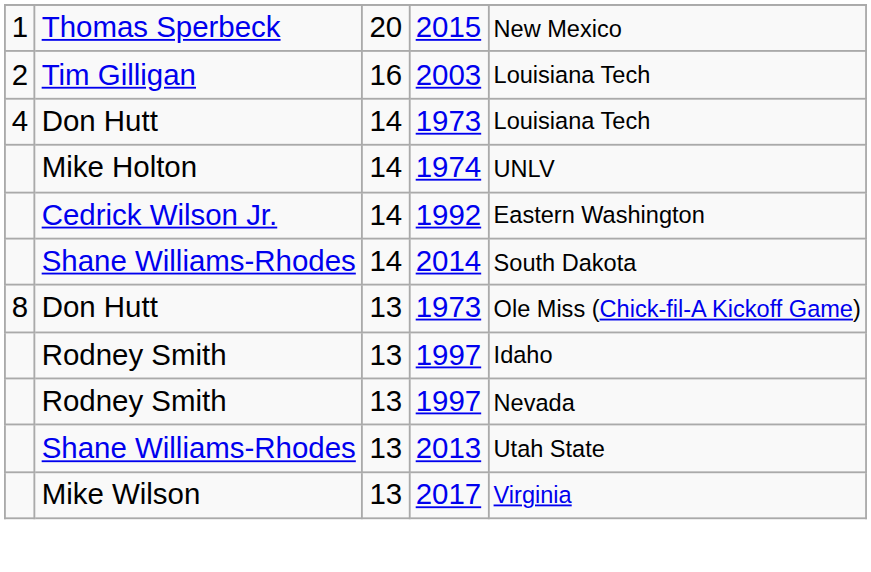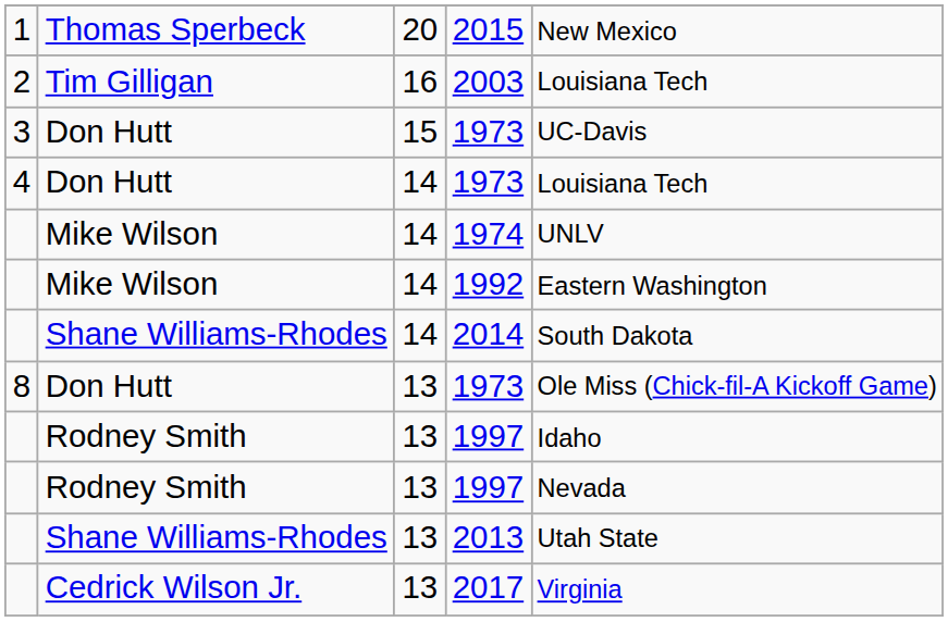 <table class="wikitable">
 <tr>
 </tr>
 <tr>
 <td>1</td>
 <td><a href='#'>Thomas Sperbeck</a></td>
 <td>20</td>
 <td><a href='#'>2015</a></td>
 <td style="font-size:80%;">New Mexico</td>
 </tr>
 <tr>
 <td>2</td>
 <td><a href='#'>Tim Gilligan</a></td>
 <td>16</td>
 <td><a href='#'>2003</a></td>
 <td style="font-size:80%;">Louisiana Tech</td>
 </tr>
 <tr>
+<td>3</td>
+<td>Don Hutt</td>
+<td>15</td>
+<td><a href='#'>1973</a></td>
+<td style="font-size:80%;">UC-Davis</td>
+</tr>
+<tr>
 <td>4</td>
 <td>Don Hutt</td>
 <td>14</td>
 <td><a href='#'>1973</a></td>
 <td style="font-size:80%;">Louisiana Tech</td>
 </tr>
 <tr>
 <td></td>
-<td>Mike Holton</td>
+<td>Mike Wilson</td>
 <td>14</td>
 <td><a href='#'>1974</a></td>
 <td style="font-size:80%;">UNLV</td>
 </tr>
 <tr>
 <td></td>
-<td><a href='#'>Cedrick Wilson Jr.</a></td>
+<td>Mike Wilson</td>
 <td>14</td>
 <td><a href='#'>1992</a></td>
 <td style="font-size:80%;">Eastern Washington</td>
 </tr>
 <tr>
 <td></td>
 <td><a href='#'>Shane Williams-Rhodes</a></td>
 <td>14</td>
 <td><a href='#'>2014</a></td>
 <td style="font-size:80%;">South Dakota</td>
 </tr>
 <tr>
 <td>8</td>
 <td>Don Hutt</td>
 <td>13</td>
 <td><a href='#'>1973</a></td>
 <td style="font-size:80%;">Ole Miss (<a href='#'>Chick-fil-A Kickoff Game</a>)</td>
 </tr>
 <tr>
 <td></td>
 <td>Rodney Smith</td>
 <td>13</td>
 <td><a href='#'>1997</a></td>
 <td style="font-size:80%;">Idaho</td>
 </tr>
 <tr>
 <td></td>
 <td>Rodney Smith</td>
 <td>13</td>
 <td><a href='#'>1997</a></td>
 <td style="font-size:80%;">Nevada</td>
 </tr>
 <tr>
 <td></td>
 <td><a href='#'>Shane Williams-Rhodes</a></td>
 <td>13</td>
 <td><a href='#'>2013</a></td>
 <td style="font-size:80%;">Utah State</td>
 </tr>
 <tr>
 <td></td>
-<td>Mike Wilson</td>
+<td><a href='#'>Cedrick Wilson Jr.</a></td>
 <td>13</td>
 <td><a href='#'>2017</a></td>
 <td style="font-size:80%;"><a href='#'>Virginia</a></td>
 </tr>
 </table>
